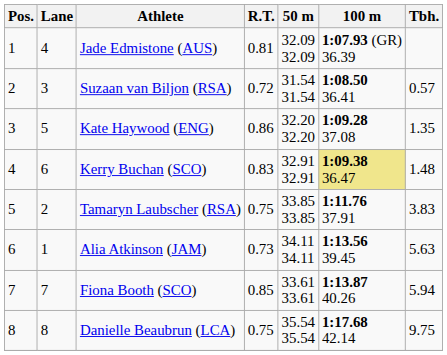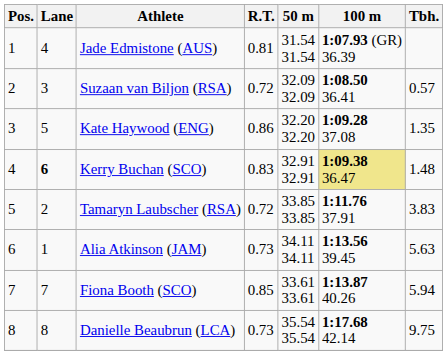 <table class="wikitable">
 <tr>
 <th>Pos.</th>
 <th>Lane</th>
 <th>Athlete</th>
 <th>R.T.</th>
 <th>50 m</th>
 <th>100 m</th>
 <th>Tbh.</th>
 </tr>
 <tr>
 <td>1</td>
 <td>4</td>
 <td> <a href='#'>Jade Edmistone</a> (<a href='#'>AUS</a>)</td>
 <td>0.81</td>
-<td>32.09<br>32.09</td>
+<td>31.54<br>31.54</td>
 <td><strong>1:07.93</strong> (GR)<br>36.39</td>
 <td> </td>
 </tr>
 <tr>
 <td>2</td>
 <td>3</td>
 <td> <a href='#'>Suzaan van Biljon</a> (<a href='#'>RSA</a>)</td>
 <td>0.72</td>
-<td>31.54<br>31.54</td>
+<td>32.09<br>32.09</td>
 <td><strong>1:08.50</strong><br>36.41</td>
 <td>0.57</td>
 </tr>
 <tr>
 <td>3</td>
 <td>5</td>
 <td> <a href='#'>Kate Haywood</a> (<a href='#'>ENG</a>)</td>
 <td>0.86</td>
 <td>32.20<br>32.20</td>
 <td><strong>1:09.28</strong><br>37.08</td>
 <td>1.35</td>
 </tr>
 <tr>
 <td>4</td>
-<td>6</td>
+<td><strong>6</strong></td>
 <td> <a href='#'>Kerry Buchan</a> (<a href='#'>SCO</a>)</td>
 <td>0.83</td>
 <td>32.91<br>32.91</td>
 <td style="background: khaki;"><strong>1:09.38</strong><br>36.47</td>
 <td>1.48</td>
 </tr>
 <tr>
 <td>5</td>
 <td>2</td>
 <td> <a href='#'>Tamaryn Laubscher</a> (<a href='#'>RSA</a>)</td>
-<td>0.75</td>
+<td>0.72</td>
 <td>33.85<br>33.85</td>
 <td><strong>1:11.76</strong><br>37.91</td>
 <td>3.83</td>
 </tr>
 <tr>
 <td>6</td>
 <td>1</td>
 <td> <a href='#'>Alia Atkinson</a> (<a href='#'>JAM</a>)</td>
 <td>0.73</td>
 <td>34.11<br>34.11</td>
 <td><strong>1:13.56</strong><br>39.45</td>
 <td>5.63</td>
 </tr>
 <tr>
 <td>7</td>
 <td>7</td>
 <td> <a href='#'>Fiona Booth</a> (<a href='#'>SCO</a>)</td>
 <td>0.85</td>
 <td>33.61<br>33.61</td>
 <td><strong>1:13.87</strong><br>40.26</td>
 <td>5.94</td>
 </tr>
 <tr>
 <td>8</td>
 <td>8</td>
 <td> <a href='#'>Danielle Beaubrun</a> (<a href='#'>LCA</a>)</td>
-<td>0.75</td>
+<td>0.73</td>
 <td>35.54<br>35.54</td>
 <td><strong>1:17.68</strong><br>42.14</td>
 <td>9.75</td>
 </tr>
 <tr>
 </tr>
 </table>
